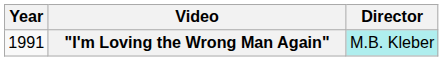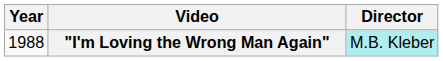 <table class="wikitable plainrowheaders">
 <tr>
 <th>Year</th>
 <th style="width:18em;">Video</th>
 <th>Director</th>
 </tr>
 <tr>
-<td>1991</td>
+<td>1988</td>
 <th scope="row">"I'm Loving the Wrong Man Again"</th>
 <td style="background: paleturquoise;">M.B. Kleber</td>
 </tr>
 </table>
